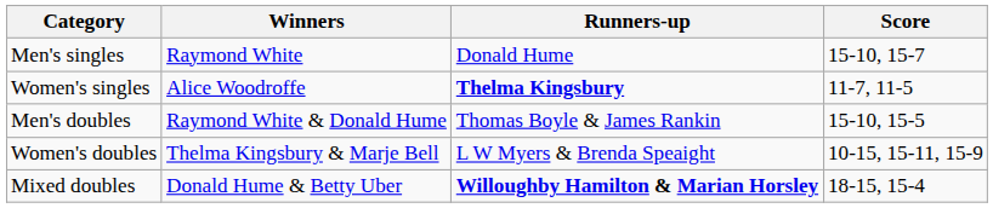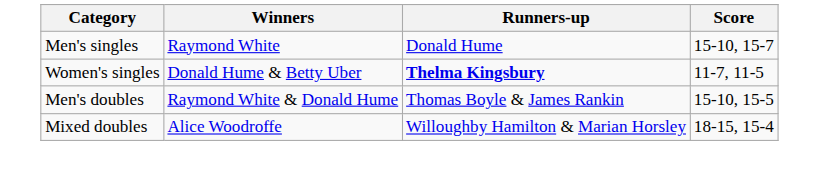 <table class=wikitable style="margin:auto;">
 <tr>
 <th>Category</th>
 <th>Winners</th>
 <th>Runners-up</th>
 <th>Score</th>
 </tr>
 <tr>
 <td>Men's singles</td>
 <td> <a href='#'>Raymond White</a></td>
 <td> <a href='#'>Donald Hume</a></td>
 <td>15-10, 15-7</td>
 </tr>
 <tr>
 <td>Women's singles</td>
-<td> <a href='#'>Alice Woodroffe</a></td>
+<td> <a href='#'>Donald Hume</a> & <a href='#'>Betty Uber</a></td>
 <td><strong> <a href='#'>Thelma Kingsbury</a></strong></td>
 <td>11-7, 11-5</td>
 </tr>
 <tr>
 <td>Men's doubles</td>
 <td> <a href='#'>Raymond White</a> & <a href='#'>Donald Hume</a></td>
 <td> <a href='#'>Thomas Boyle</a> & <a href='#'>James Rankin</a></td>
 <td>15-10, 15-5</td>
 </tr>
 <tr>
-<td>Women's doubles</td>
-<td> <a href='#'>Thelma Kingsbury</a> & <a href='#'>Marje Bell</a></td>
-<td> <a href='#'>L W Myers</a> &  <a href='#'>Brenda Speaight</a></td>
-<td>10-15, 15-11, 15-9</td>
-</tr>
-<tr>
 <td>Mixed doubles</td>
-<td> <a href='#'>Donald Hume</a> & <a href='#'>Betty Uber</a></td>
-<td><strong> <a href='#'>Willoughby Hamilton</a> &  <a href='#'>Marian Horsley</a></strong></td>
+<td> <a href='#'>Alice Woodroffe</a></td>
+<td> <a href='#'>Willoughby Hamilton</a> &  <a href='#'>Marian Horsley</a></td>
 <td>18-15, 15-4</td>
 </tr>
 </table>
